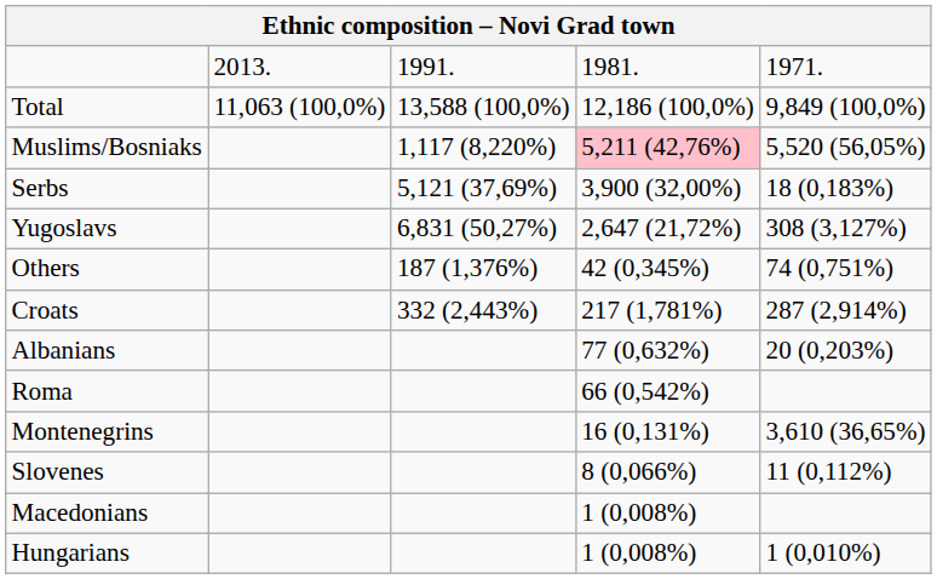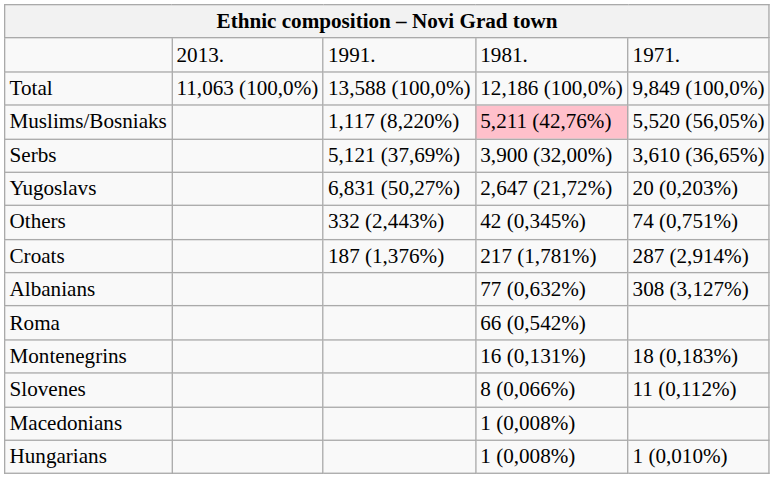 <table class="wikitable">
 <tr>
 <th colspan="8">Ethnic composition – Novi Grad town</th>
 </tr>
 <tr>
 <td></td>
 <td>2013.</td>
 <td>1991.</td>
 <td>1981.</td>
 <td>1971.</td>
 </tr>
 <tr>
 <td>Total</td>
 <td>11,063 (100,0%)</td>
 <td>13,588 (100,0%)</td>
 <td>12,186 (100,0%)</td>
 <td>9,849 (100,0%)</td>
 </tr>
 <tr>
 <td>Muslims/Bosniaks</td>
 <td></td>
 <td>1,117 (8,220%)</td>
 <td style="background: pink;">5,211 (42,76%)</td>
 <td>5,520 (56,05%)</td>
 </tr>
 <tr>
 <td>Serbs</td>
 <td></td>
 <td>5,121 (37,69%)</td>
 <td>3,900 (32,00%)</td>
-<td>18 (0,183%)</td>
+<td>3,610 (36,65%)</td>
 </tr>
 <tr>
 <td>Yugoslavs</td>
 <td></td>
 <td>6,831 (50,27%)</td>
 <td>2,647 (21,72%)</td>
-<td>308 (3,127%)</td>
+<td>20 (0,203%)</td>
 </tr>
 <tr>
 <td>Others</td>
 <td></td>
-<td>187 (1,376%)</td>
+<td>332 (2,443%)</td>
 <td>42 (0,345%)</td>
 <td>74 (0,751%)</td>
 </tr>
 <tr>
 <td>Croats</td>
 <td></td>
-<td>332 (2,443%)</td>
+<td>187 (1,376%)</td>
 <td>217 (1,781%)</td>
 <td>287 (2,914%)</td>
 </tr>
 <tr>
 <td>Albanians</td>
 <td></td>
 <td></td>
 <td>77 (0,632%)</td>
-<td>20 (0,203%)</td>
+<td>308 (3,127%)</td>
 </tr>
 <tr>
 <td>Roma</td>
 <td></td>
 <td></td>
 <td>66 (0,542%)</td>
 <td></td>
 </tr>
 <tr>
 <td>Montenegrins</td>
 <td></td>
 <td></td>
 <td>16 (0,131%)</td>
-<td>3,610 (36,65%)</td>
+<td>18 (0,183%)</td>
 </tr>
 <tr>
 <td>Slovenes</td>
 <td></td>
 <td></td>
 <td>8 (0,066%)</td>
 <td>11 (0,112%)</td>
 </tr>
 <tr>
 <td>Macedonians</td>
 <td></td>
 <td></td>
 <td>1 (0,008%)</td>
 <td></td>
 </tr>
 <tr>
 <td>Hungarians</td>
 <td></td>
 <td></td>
 <td>1 (0,008%)</td>
 <td>1 (0,010%)</td>
 </tr>
 </table>
